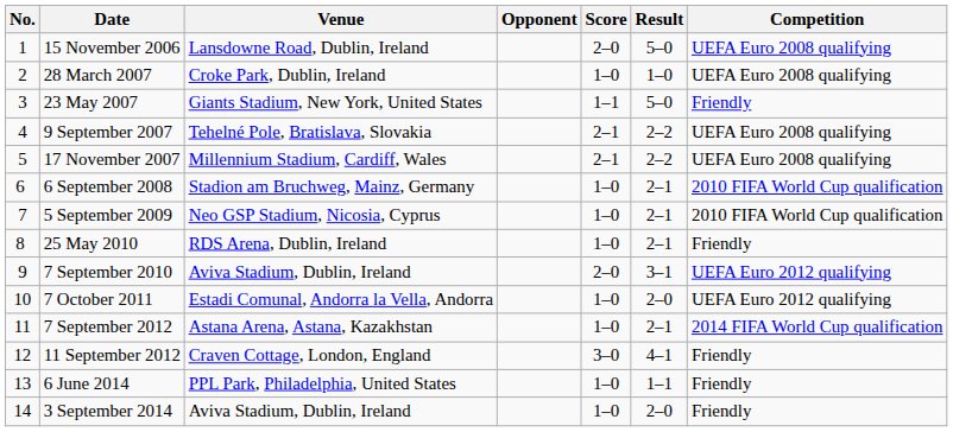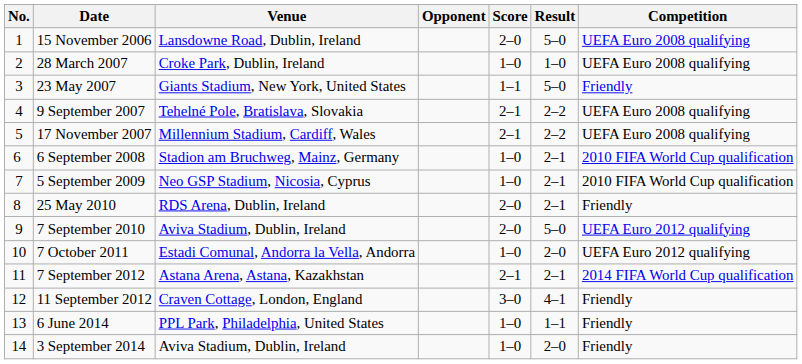 <table class="wikitable sortable">
 <tr>
 <th scope="col">No.</th>
 <th scope="col">Date</th>
 <th scope="col">Venue</th>
 <th scope="col">Opponent</th>
 <th scope="col">Score</th>
 <th scope="col">Result</th>
 <th scope="col">Competition</th>
 </tr>
 <tr>
 <td align="center">1</td>
 <td>15 November 2006</td>
 <td><a href='#'>Lansdowne Road</a>, Dublin, Ireland</td>
 <td></td>
 <td align="center">2–0</td>
 <td align="center">5–0</td>
 <td><a href='#'>UEFA Euro 2008 qualifying</a></td>
 </tr>
 <tr>
 <td align="center">2</td>
 <td>28 March 2007</td>
 <td><a href='#'>Croke Park</a>, Dublin, Ireland</td>
 <td></td>
 <td align="center">1–0</td>
 <td align="center">1–0</td>
 <td>UEFA Euro 2008 qualifying</td>
 </tr>
 <tr>
 <td align="center">3</td>
 <td>23 May 2007</td>
 <td><a href='#'>Giants Stadium</a>, New York, United States</td>
 <td></td>
 <td align="center">1–1</td>
 <td align="center">5–0</td>
 <td><a href='#'>Friendly</a></td>
 </tr>
 <tr>
 <td align="center">4</td>
 <td>9 September 2007</td>
 <td><a href='#'>Tehelné Pole</a>, <a href='#'>Bratislava</a>, Slovakia</td>
 <td></td>
 <td align="center">2–1</td>
 <td align="center">2–2</td>
 <td>UEFA Euro 2008 qualifying</td>
 </tr>
 <tr>
 <td align="center">5</td>
 <td>17 November 2007</td>
 <td><a href='#'>Millennium Stadium</a>, <a href='#'>Cardiff</a>, Wales</td>
 <td></td>
 <td align="center">2–1</td>
 <td align="center">2–2</td>
 <td>UEFA Euro 2008 qualifying</td>
 </tr>
 <tr>
 <td align="center">6 </td>
 <td>6 September 2008</td>
 <td><a href='#'>Stadion am Bruchweg</a>, <a href='#'>Mainz</a>, Germany</td>
 <td></td>
 <td align="center">1–0</td>
 <td align="center">2–1</td>
 <td><a href='#'>2010 FIFA World Cup qualification</a></td>
 </tr>
 <tr>
 <td align="center">7</td>
 <td>5 September 2009</td>
 <td><a href='#'>Neo GSP Stadium</a>, <a href='#'>Nicosia</a>, Cyprus</td>
 <td></td>
 <td align="center">1–0</td>
 <td align="center">2–1</td>
 <td>2010 FIFA World Cup qualification</td>
 </tr>
 <tr>
 <td align="center">8 </td>
 <td>25 May 2010</td>
 <td><a href='#'>RDS Arena</a>, Dublin, Ireland</td>
 <td></td>
-<td align="center">1–0</td>
+<td align="center">2–0</td>
 <td align="center">2–1</td>
 <td>Friendly</td>
 </tr>
 <tr>
 <td align="center">9</td>
 <td>7 September 2010</td>
 <td><a href='#'>Aviva Stadium</a>, Dublin, Ireland</td>
 <td></td>
 <td align="center">2–0</td>
-<td align="center">3–1</td>
+<td align="center">5–0</td>
 <td><a href='#'>UEFA Euro 2012 qualifying</a></td>
 </tr>
 <tr>
 <td align="center">10</td>
 <td>7 October 2011</td>
 <td><a href='#'>Estadi Comunal</a>, <a href='#'>Andorra la Vella</a>, Andorra</td>
 <td></td>
 <td align="center">1–0</td>
 <td align="center">2–0</td>
 <td>UEFA Euro 2012 qualifying</td>
 </tr>
 <tr>
 <td align="center">11</td>
 <td>7 September 2012</td>
 <td><a href='#'>Astana Arena</a>, <a href='#'>Astana</a>, Kazakhstan</td>
 <td></td>
-<td align="center">1–0</td>
+<td align="center">2–1</td>
 <td align="center">2–1</td>
 <td><a href='#'>2014 FIFA World Cup qualification</a></td>
 </tr>
 <tr>
 <td align="center">12</td>
 <td>11 September 2012</td>
 <td><a href='#'>Craven Cottage</a>, London, England</td>
 <td></td>
 <td align="center">3–0</td>
 <td align="center">4–1</td>
 <td>Friendly</td>
 </tr>
 <tr>
 <td align="center">13</td>
 <td>6 June 2014</td>
 <td><a href='#'>PPL Park</a>, <a href='#'>Philadelphia</a>, United States</td>
 <td></td>
 <td align="center">1–0</td>
 <td align="center">1–1</td>
 <td>Friendly</td>
 </tr>
 <tr>
 <td align="center">14</td>
 <td>3 September 2014</td>
 <td>Aviva Stadium, Dublin, Ireland</td>
 <td></td>
 <td align="center">1–0</td>
 <td align="center">2–0</td>
 <td>Friendly</td>
 </tr>
 </table>
